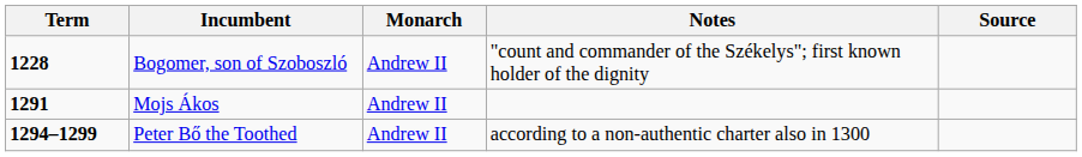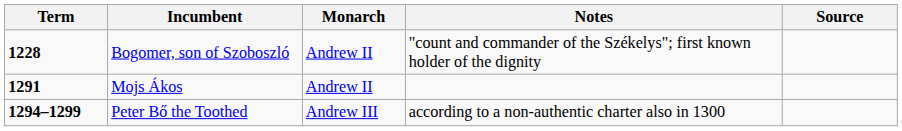 <table class="wikitable" style="width: 70%">
 <tr>
 <th scope="col" width="9%">Term</th>
 <th scope="col" width="17%">Incumbent</th>
 <th scope="col" width="9%">Monarch</th>
 <th scope="col" width="33%">Notes</th>
 <th scope="col" width="10%">Source</th>
 </tr>
 <tr>
 <td><strong>1228</strong></td>
 <td><a href='#'>Bogomer, son of Szoboszló</a></td>
 <td><a href='#'>Andrew II</a></td>
 <td>"count and commander of the Székelys"; first known holder of the dignity</td>
 <td></td>
 </tr>
 <tr>
 <td><strong>1291</strong></td>
 <td><a href='#'>Mojs Ákos</a></td>
 <td><a href='#'>Andrew II</a></td>
 <td></td>
 <td></td>
 </tr>
 <tr>
 <td><strong>1294–1299</strong></td>
 <td><a href='#'>Peter Bő the Toothed</a></td>
-<td><a href='#'>Andrew II</a></td>
+<td><a href='#'>Andrew III</a></td>
 <td>according to a non-authentic charter also in 1300</td>
 <td></td>
 </tr>
 </table>
